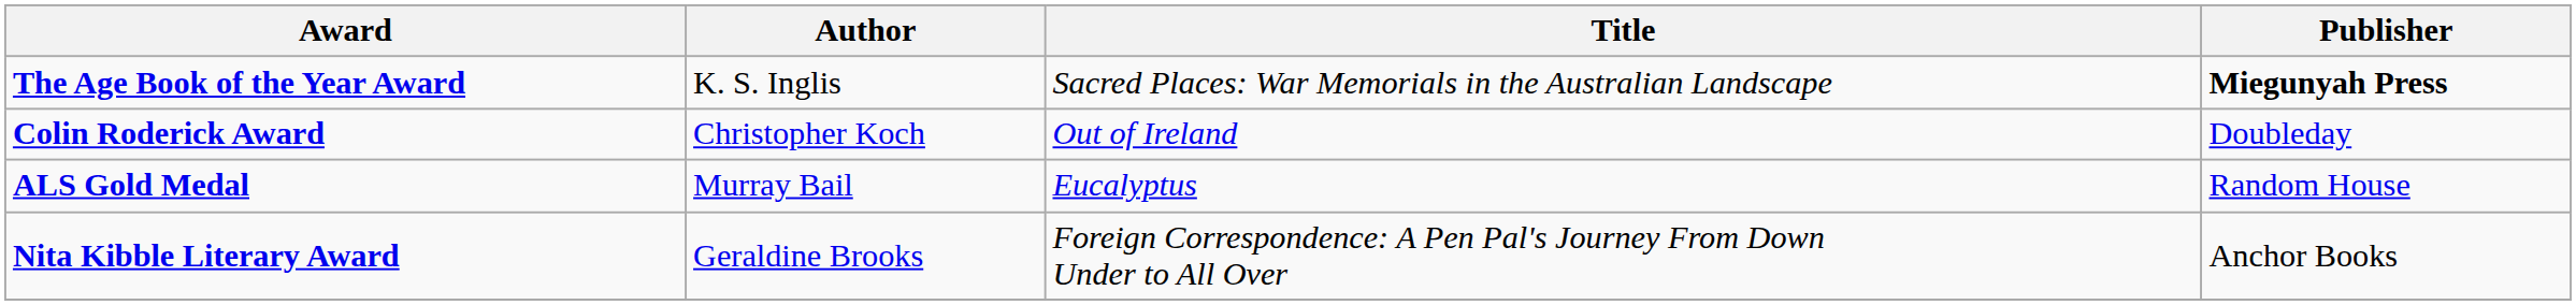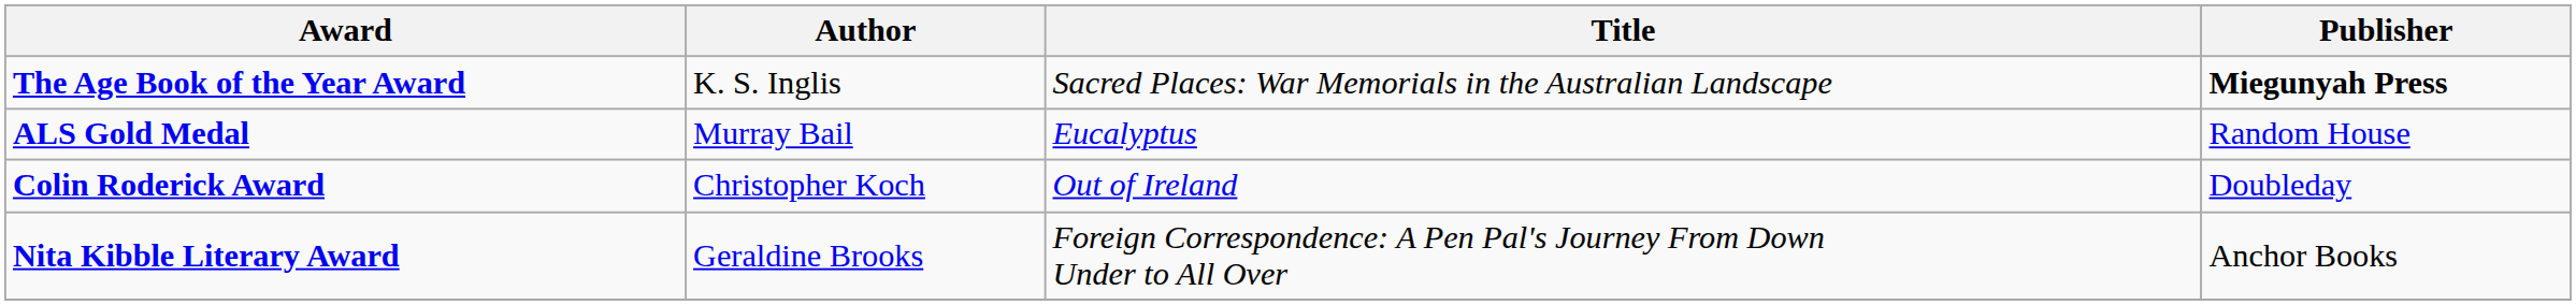 <table class="wikitable" width=100%>
 <tr>
 <th>Award</th>
 <th>Author</th>
 <th>Title</th>
 <th>Publisher</th>
 </tr>
 <tr>
 <td><strong><a href='#'>The Age Book of the Year Award</a></strong></td>
 <td>K. S. Inglis</td>
 <td><em>Sacred Places: War Memorials in the Australian Landscape</em></td>
 <td><strong>Miegunyah Press</strong></td>
 </tr>
 <tr>
+<td><strong><a href='#'>ALS Gold Medal</a></strong></td>
+<td><a href='#'>Murray Bail</a></td>
+<td><em><a href='#'>Eucalyptus</a></em></td>
+<td><a href='#'>Random House</a></td>
+</tr>
+<tr>
 <td><strong><a href='#'>Colin Roderick Award</a></strong></td>
 <td><a href='#'>Christopher Koch</a></td>
 <td><em><a href='#'>Out of Ireland</a></em></td>
 <td><a href='#'>Doubleday</a></td>
-</tr>
-<tr>
-<td><strong><a href='#'>ALS Gold Medal</a></strong></td>
-<td><a href='#'>Murray Bail</a></td>
-<td><em><a href='#'>Eucalyptus</a></em></td>
-<td><a href='#'>Random House</a></td>
 </tr>
 <tr>
 <td><strong><a href='#'>Nita Kibble Literary Award</a></strong></td>
 <td><a href='#'>Geraldine Brooks</a></td>
 <td><em>Foreign Correspondence: A Pen Pal's Journey From Down<br>Under to All Over</em></td>
 <td>Anchor Books</td>
 </tr>
 <tr>
 </tr>
 </table>
